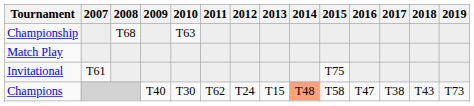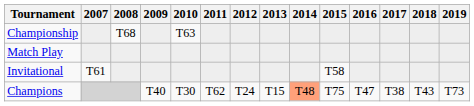 <table class="wikitable" style="text-align:center;">
 <tr>
 <th>Tournament</th>
 <th>2007</th>
 <th>2008</th>
 <th>2009</th>
 <th>2010</th>
 <th>2011</th>
 <th>2012</th>
 <th>2013</th>
 <th>2014</th>
 <th>2015</th>
 <th>2016</th>
 <th>2017</th>
 <th>2018</th>
 <th>2019</th>
 </tr>
 <tr>
 <td align="left"><a href='#'>Championship</a></td>
 <td style="background:#eeeeee;"></td>
 <td>T68</td>
 <td style="background:#eeeeee;"></td>
 <td>T63</td>
 <td style="background:#eeeeee;"></td>
 <td style="background:#eeeeee;"></td>
 <td style="background:#eeeeee;"></td>
 <td style="background:#eeeeee;"></td>
 <td style="background:#eeeeee;"></td>
 <td style="background:#eeeeee;"></td>
 <td style="background:#eeeeee;"></td>
 <td style="background:#eeeeee;"></td>
 <td style="background:#eeeeee;"></td>
 </tr>
 <tr>
 <td align="left"><a href='#'>Match Play</a></td>
 <td style="background:#eeeeee;"></td>
 <td style="background:#eeeeee;"></td>
 <td style="background:#eeeeee;"></td>
 <td style="background:#eeeeee;"></td>
 <td style="background:#eeeeee;"></td>
 <td style="background:#eeeeee;"></td>
 <td style="background:#eeeeee;"></td>
 <td style="background:#eeeeee;"></td>
 <td style="background:#eeeeee;"></td>
 <td style="background:#eeeeee;"></td>
 <td style="background:#eeeeee;"></td>
 <td style="background:#eeeeee;"></td>
 <td style="background:#eeeeee;"></td>
 </tr>
 <tr>
 <td align="left"><a href='#'>Invitational</a></td>
 <td>T61</td>
 <td style="background:#eeeeee;"></td>
 <td style="background:#eeeeee;"></td>
 <td style="background:#eeeeee;"></td>
 <td style="background:#eeeeee;"></td>
 <td style="background:#eeeeee;"></td>
 <td style="background:#eeeeee;"></td>
 <td style="background:#eeeeee;"></td>
-<td>T75</td>
+<td>T58</td>
 <td style="background:#eeeeee;"></td>
 <td style="background:#eeeeee;"></td>
 <td style="background:#eeeeee;"></td>
 <td style="background:#eeeeee;"></td>
 </tr>
 <tr>
 <td align="left"><a href='#'>Champions</a></td>
 <td style="background:#D3D3D3;" colspan=2></td>
 <td>T40</td>
 <td>T30</td>
 <td>T62</td>
 <td>T24</td>
 <td>T15</td>
 <td style="background: lightsalmon;">T48</td>
-<td>T58</td>
+<td>T75</td>
 <td>T47</td>
 <td>T38</td>
 <td>T43</td>
 <td>T73</td>
 </tr>
 </table>
